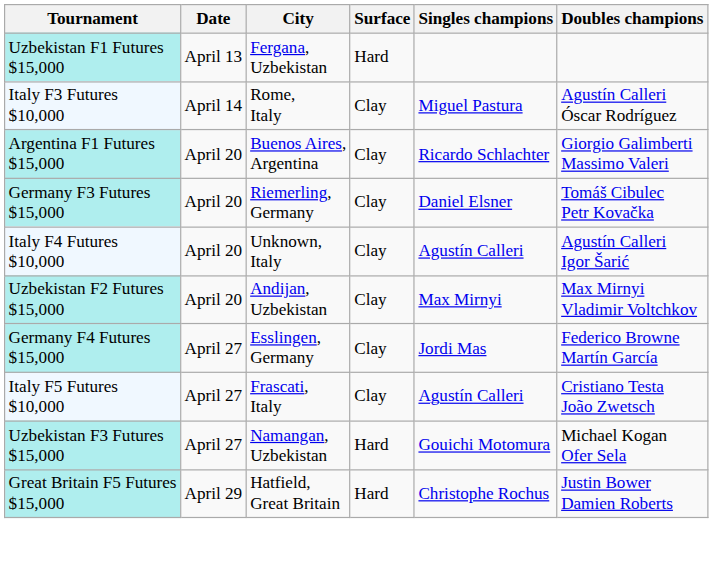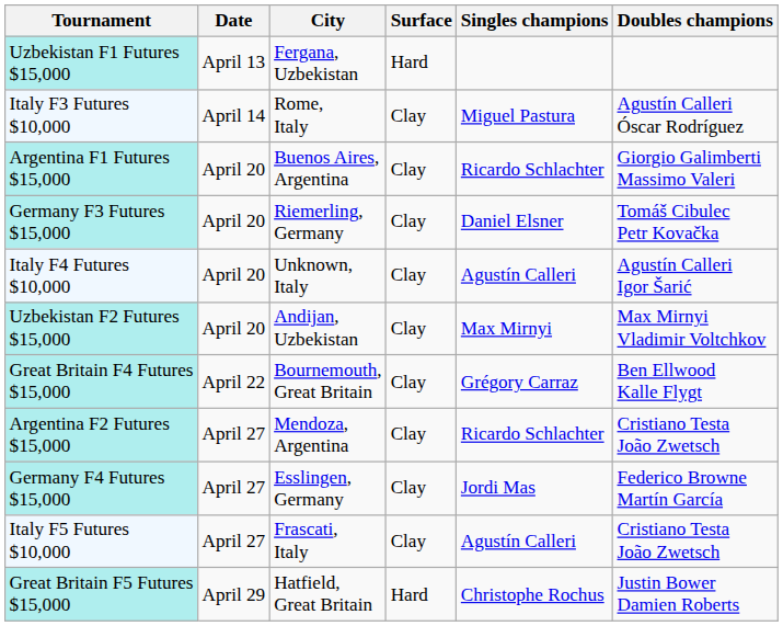 <table class="sortable wikitable" style="font-size:90%">
 <tr>
 <th>Tournament</th>
 <th>Date</th>
 <th>City</th>
 <th>Surface</th>
 <th>Singles champions</th>
 <th>Doubles champions</th>
 </tr>
 <tr>
 <td style="background:#afeeee;">Uzbekistan F1 Futures<br>$15,000</td>
 <td>April 13</td>
 <td><a href='#'>Fergana</a>,<br>Uzbekistan</td>
 <td>Hard</td>
 <td></td>
 <td></td>
 </tr>
 <tr>
 <td style="background:#f0f8ff;">Italy F3 Futures<br>$10,000</td>
 <td>April 14</td>
 <td>Rome,<br>Italy</td>
 <td>Clay</td>
 <td> <a href='#'>Miguel Pastura</a></td>
 <td> <a href='#'>Agustín Calleri</a><br> Óscar Rodríguez</td>
 </tr>
 <tr>
 <td style="background:#afeeee;">Argentina F1 Futures<br>$15,000</td>
 <td>April 20</td>
 <td><a href='#'>Buenos Aires</a>,<br>Argentina</td>
 <td>Clay</td>
 <td> <a href='#'>Ricardo Schlachter</a></td>
 <td> <a href='#'>Giorgio Galimberti</a><br> <a href='#'>Massimo Valeri</a></td>
 </tr>
 <tr>
 <td style="background:#afeeee;">Germany F3 Futures<br>$15,000</td>
 <td>April 20</td>
 <td><a href='#'>Riemerling</a>,<br>Germany</td>
 <td>Clay</td>
 <td> <a href='#'>Daniel Elsner</a></td>
 <td> <a href='#'>Tomáš Cibulec</a><br> <a href='#'>Petr Kovačka</a></td>
 </tr>
 <tr>
 <td style="background:#f0f8ff;">Italy F4 Futures<br>$10,000</td>
 <td>April 20</td>
 <td>Unknown,<br>Italy</td>
 <td>Clay</td>
 <td> <a href='#'>Agustín Calleri</a></td>
 <td> <a href='#'>Agustín Calleri</a><br> <a href='#'>Igor Šarić</a></td>
 </tr>
 <tr>
 <td style="background:#afeeee;">Uzbekistan F2 Futures<br>$15,000</td>
 <td>April 20</td>
 <td><a href='#'>Andijan</a>,<br>Uzbekistan</td>
 <td>Clay</td>
 <td> <a href='#'>Max Mirnyi</a></td>
 <td> <a href='#'>Max Mirnyi</a><br> <a href='#'>Vladimir Voltchkov</a></td>
 </tr>
 <tr>
+<td style="background:#afeeee;">Great Britain F4 Futures<br>$15,000</td>
+<td>April 22</td>
+<td><a href='#'>Bournemouth</a>,<br>Great Britain</td>
+<td>Clay</td>
+<td> <a href='#'>Grégory Carraz</a></td>
+<td> <a href='#'>Ben Ellwood</a><br> <a href='#'>Kalle Flygt</a></td>
+</tr>
+<tr>
+<td style="background:#afeeee;">Argentina F2 Futures<br>$15,000</td>
+<td>April 27</td>
+<td><a href='#'>Mendoza</a>,<br>Argentina</td>
+<td>Clay</td>
+<td> <a href='#'>Ricardo Schlachter</a></td>
+<td> <a href='#'>Cristiano Testa</a><br> <a href='#'>João Zwetsch</a></td>
+</tr>
+<tr>
 <td style="background:#afeeee;">Germany F4 Futures<br>$15,000</td>
 <td>April 27</td>
 <td><a href='#'>Esslingen</a>,<br>Germany</td>
 <td>Clay</td>
 <td> <a href='#'>Jordi Mas</a></td>
 <td> <a href='#'>Federico Browne</a><br> <a href='#'>Martín García</a></td>
 </tr>
 <tr>
 <td style="background:#f0f8ff;">Italy F5 Futures<br>$10,000</td>
 <td>April 27</td>
 <td><a href='#'>Frascati</a>,<br>Italy</td>
 <td>Clay</td>
 <td> <a href='#'>Agustín Calleri</a></td>
 <td> <a href='#'>Cristiano Testa</a><br> <a href='#'>João Zwetsch</a></td>
 </tr>
 <tr>
-<td style="background:#afeeee;">Uzbekistan F3 Futures<br>$15,000</td>
-<td>April 27</td>
-<td><a href='#'>Namangan</a>,<br>Uzbekistan</td>
-<td>Hard</td>
-<td> <a href='#'>Gouichi Motomura</a></td>
-<td> Michael Kogan<br> <a href='#'>Ofer Sela</a></td>
-</tr>
-<tr>
 <td style="background:#afeeee;">Great Britain F5 Futures<br>$15,000</td>
 <td>April 29</td>
 <td>Hatfield,<br>Great Britain</td>
 <td>Hard</td>
 <td> <a href='#'>Christophe Rochus</a></td>
 <td> <a href='#'>Justin Bower</a><br> <a href='#'>Damien Roberts</a></td>
 </tr>
 </table>
